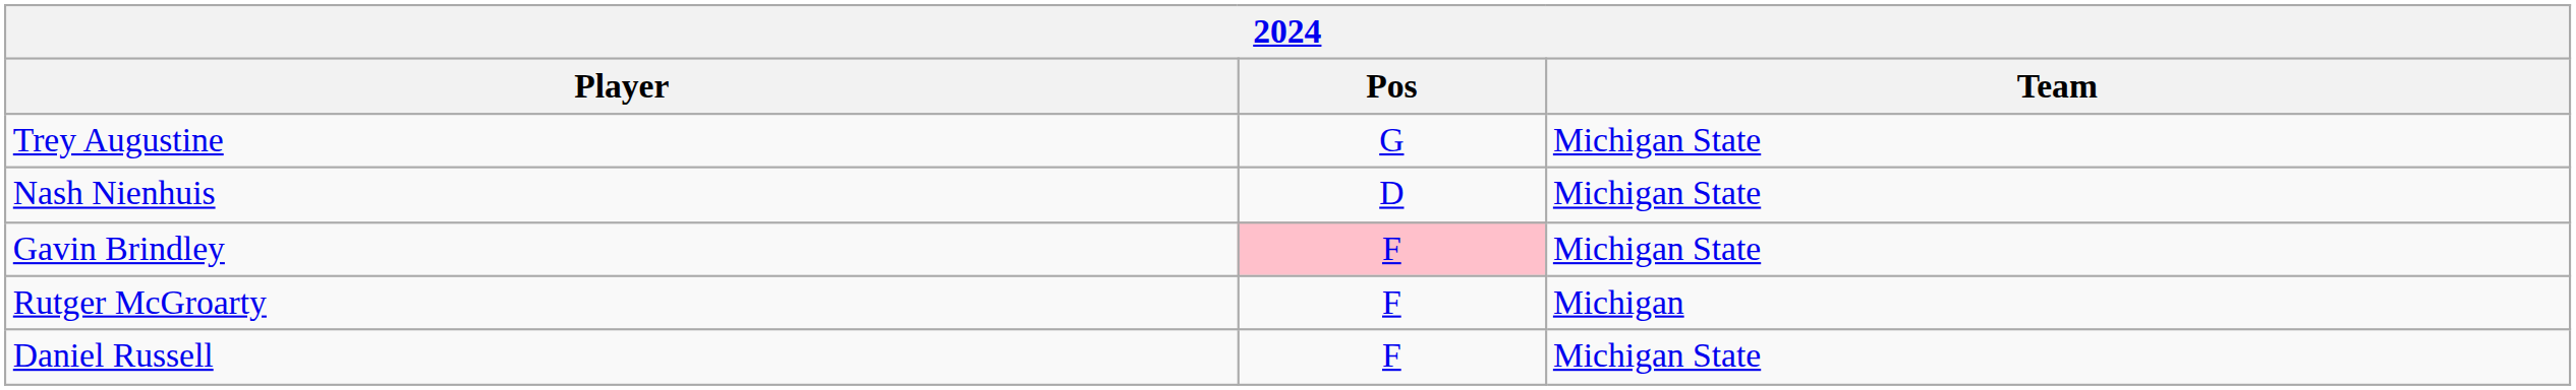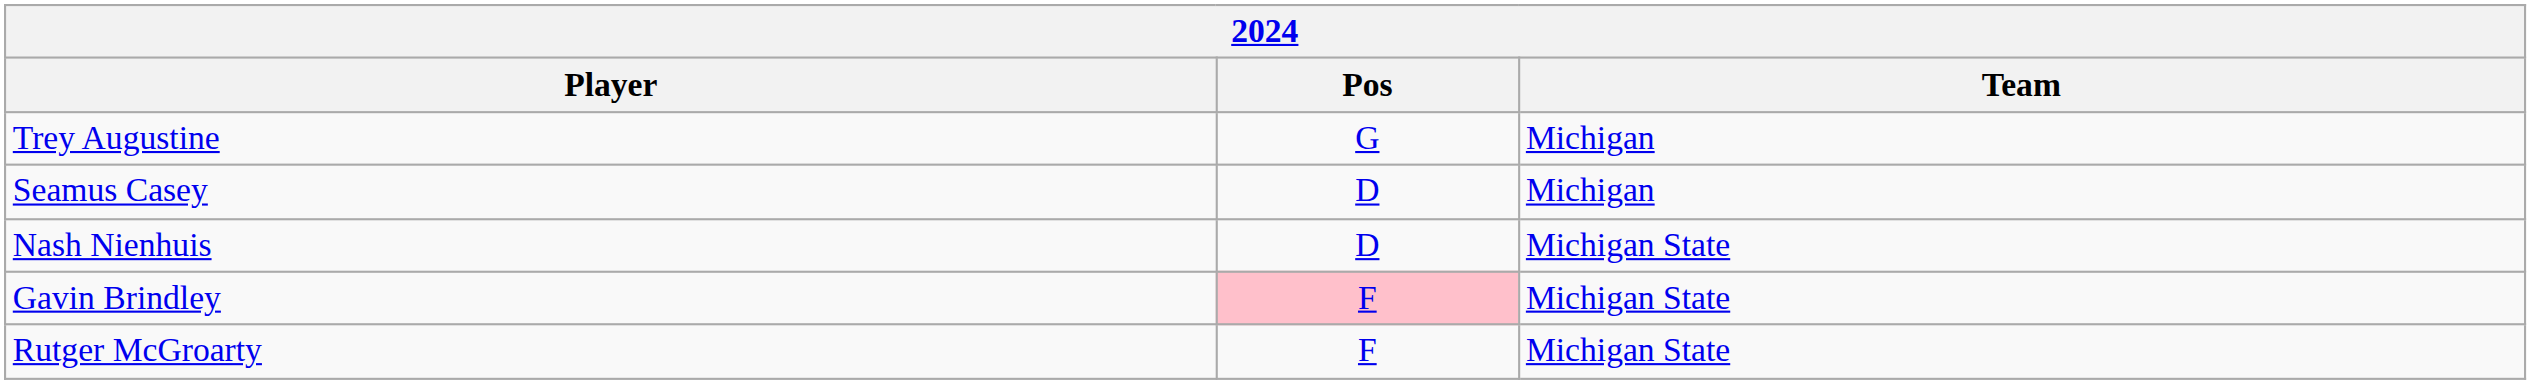 <table class="wikitable" width=95%>
 <tr>
 <th colspan=3><a href='#'>2024</a></th>
 </tr>
 <tr>
 <th>Player</th>
 <th>Pos</th>
 <th>Team</th>
 </tr>
 <tr>
 <td><a href='#'>Trey Augustine</a></td>
 <td style="text-align:center;"><a href='#'>G</a></td>
-<td><a href='#'>Michigan State</a></td>
+<td><a href='#'>Michigan</a></td>
+</tr>
+<tr>
+<td><a href='#'>Seamus Casey</a></td>
+<td style="text-align:center;"><a href='#'>D</a></td>
+<td><a href='#'>Michigan</a></td>
 </tr>
 <tr>
 <td><a href='#'>Nash Nienhuis</a></td>
 <td style="text-align:center;"><a href='#'>D</a></td>
 <td><a href='#'>Michigan State</a></td>
 </tr>
 <tr>
 <td><a href='#'>Gavin Brindley</a></td>
 <td style="background: pink; text-align:center;"><a href='#'>F</a></td>
 <td><a href='#'>Michigan State</a></td>
 </tr>
 <tr>
 <td><a href='#'>Rutger McGroarty</a></td>
 <td style="text-align:center;"><a href='#'>F</a></td>
-<td><a href='#'>Michigan</a></td>
-</tr>
-<tr>
-<td><a href='#'>Daniel Russell</a></td>
-<td style="text-align:center;"><a href='#'>F</a></td>
 <td><a href='#'>Michigan State</a></td>
 </tr>
 </table>
